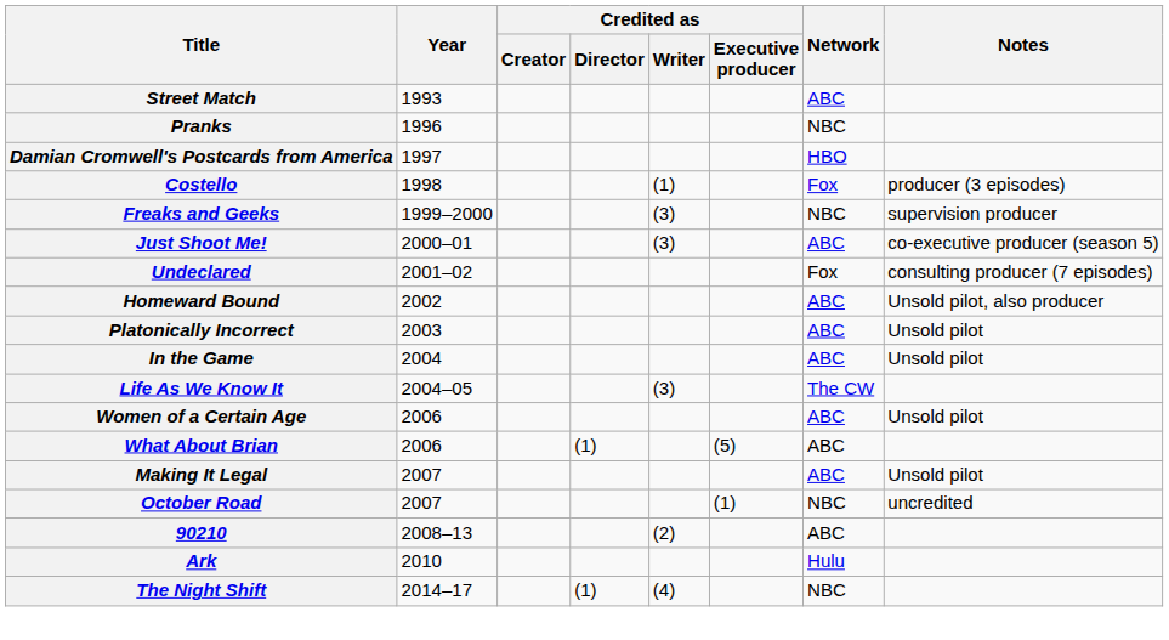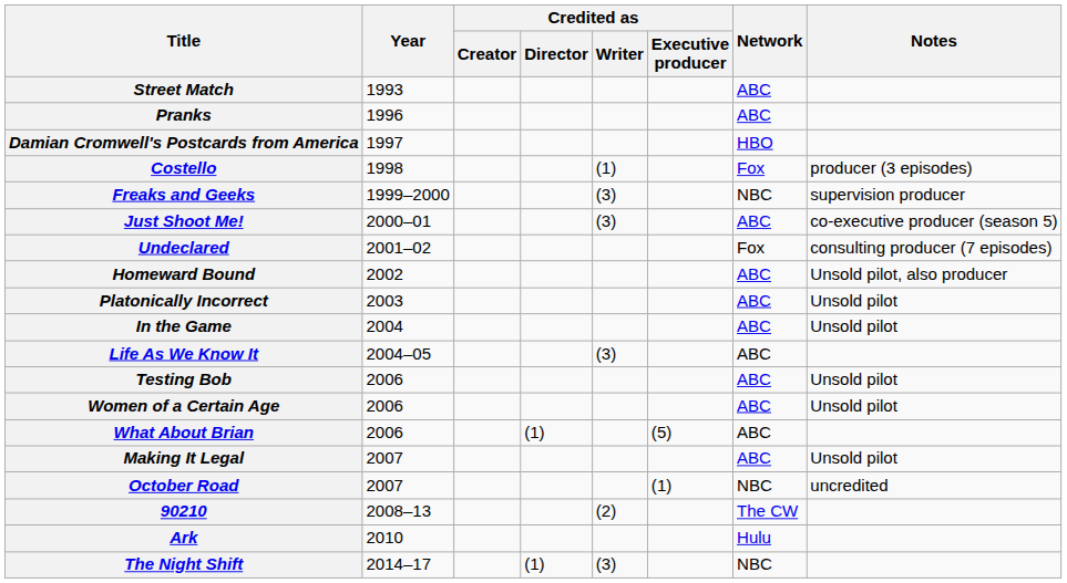 <table class="wikitable plainrowheaders sortable">
 <tr>
 <th rowspan="2" scope="col">Title</th>
 <th rowspan="2" scope="col">Year</th>
 <th colspan="4" scope="col">Credited as</th>
 <th rowspan="2" scope="col">Network</th>
 <th rowspan="2" scope="col" class="unsortable">Notes</th>
 </tr>
 <tr>
 <th>Creator</th>
 <th>Director</th>
 <th>Writer</th>
 <th>Executive<br>producer</th>
 </tr>
 <tr>
 <th scope=row><em>Street Match</em></th>
 <td>1993</td>
 <td></td>
 <td></td>
 <td></td>
 <td></td>
 <td><a href='#'>ABC</a></td>
 <td></td>
 </tr>
 <tr>
 <th scope=row><em>Pranks</em></th>
 <td>1996</td>
 <td></td>
 <td></td>
 <td></td>
 <td></td>
-<td>NBC</td>
+<td><a href='#'>ABC</a></td>
 <td></td>
 </tr>
 <tr>
 <th scope=row><em>Damian Cromwell's Postcards from America</em></th>
 <td>1997</td>
 <td></td>
 <td></td>
 <td></td>
 <td></td>
 <td><a href='#'>HBO</a></td>
 <td></td>
 </tr>
 <tr>
 <th scope=row><em><a href='#'>Costello</a></em></th>
 <td>1998</td>
 <td></td>
 <td></td>
 <td> (1)</td>
 <td></td>
 <td><a href='#'>Fox</a></td>
 <td>producer (3 episodes)</td>
 </tr>
 <tr>
 <th scope=row><em><a href='#'>Freaks and Geeks</a></em></th>
 <td>1999–2000</td>
 <td></td>
 <td></td>
 <td> (3)</td>
 <td></td>
 <td>NBC</td>
 <td>supervision producer</td>
 </tr>
 <tr>
 <th scope=row><em><a href='#'>Just Shoot Me!</a></em></th>
 <td>2000–01</td>
 <td></td>
 <td></td>
 <td> (3)</td>
 <td></td>
 <td><a href='#'>ABC</a></td>
 <td>co-executive producer (season 5)</td>
 </tr>
 <tr>
 <th scope=row><em><a href='#'>Undeclared</a></em></th>
 <td>2001–02</td>
 <td></td>
 <td></td>
 <td></td>
 <td></td>
 <td>Fox</td>
 <td>consulting producer (7 episodes)</td>
 </tr>
 <tr>
 <th scope=row><em>Homeward Bound</em></th>
 <td>2002</td>
 <td></td>
 <td></td>
 <td></td>
 <td></td>
 <td><a href='#'>ABC</a></td>
 <td>Unsold pilot, also producer</td>
 </tr>
 <tr>
 <th scope=row><em>Platonically Incorrect</em></th>
 <td>2003</td>
 <td></td>
 <td></td>
 <td></td>
 <td></td>
 <td><a href='#'>ABC</a></td>
 <td>Unsold pilot</td>
 </tr>
 <tr>
 <th scope=row><em>In the Game</em></th>
 <td>2004</td>
 <td></td>
 <td></td>
 <td></td>
 <td></td>
 <td><a href='#'>ABC</a></td>
 <td>Unsold pilot</td>
 </tr>
 <tr>
 <th scope=row><em><a href='#'>Life As We Know It</a></em></th>
 <td>2004–05</td>
 <td></td>
 <td></td>
 <td> (3)</td>
 <td></td>
-<td><a href='#'>The CW</a></td>
+<td>ABC</td>
 <td></td>
+</tr>
+<tr>
+<th scope=row><em>Testing Bob</em></th>
+<td>2006</td>
+<td></td>
+<td></td>
+<td></td>
+<td></td>
+<td><a href='#'>ABC</a></td>
+<td>Unsold pilot</td>
 </tr>
 <tr>
 <th scope=row><em>Women of a Certain Age</em></th>
 <td>2006</td>
 <td></td>
 <td></td>
 <td></td>
 <td></td>
 <td><a href='#'>ABC</a></td>
 <td>Unsold pilot</td>
 </tr>
 <tr>
 <th scope=row><em><a href='#'>What About Brian</a></em></th>
 <td>2006</td>
 <td></td>
 <td> (1)</td>
 <td></td>
 <td> (5)</td>
 <td>ABC</td>
 <td></td>
 </tr>
 <tr>
 <th scope=row><em>Making It Legal</em></th>
 <td>2007</td>
 <td></td>
 <td></td>
 <td></td>
 <td></td>
 <td><a href='#'>ABC</a></td>
 <td>Unsold pilot</td>
 </tr>
 <tr>
 <th scope=row><em><a href='#'>October Road</a></em></th>
 <td>2007</td>
 <td></td>
 <td></td>
 <td></td>
 <td> (1)</td>
 <td>NBC</td>
 <td>uncredited</td>
 </tr>
 <tr>
 <th scope=row><em><a href='#'>90210</a></em></th>
 <td>2008–13</td>
 <td></td>
 <td></td>
 <td> (2)</td>
 <td></td>
-<td>ABC</td>
+<td><a href='#'>The CW</a></td>
 <td></td>
 </tr>
 <tr>
 <th scope=row><em><a href='#'>Ark</a></em></th>
 <td>2010</td>
 <td></td>
 <td></td>
 <td></td>
 <td></td>
 <td><a href='#'>Hulu</a></td>
 <td></td>
 </tr>
 <tr>
 <th scope=row><em><a href='#'>The Night Shift</a></em></th>
 <td>2014–17</td>
 <td></td>
 <td> (1)</td>
-<td> (4)</td>
+<td> (3)</td>
 <td></td>
 <td>NBC</td>
 <td></td>
 </tr>
 </table>
